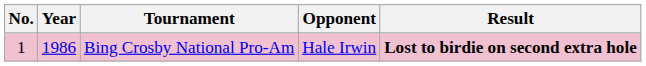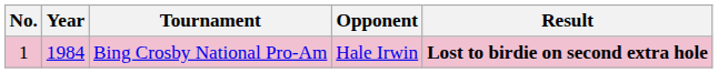 <table class="wikitable" style="font-size:95%;">
 <tr>
 <th>No.</th>
 <th>Year</th>
 <th>Tournament</th>
 <th>Opponent</th>
 <th>Result</th>
 </tr>
 <tr style="background:#F2C1D1;">
 <td align=center>1</td>
-<td><a href='#'>1986</a></td>
+<td><a href='#'>1984</a></td>
 <td><a href='#'>Bing Crosby National Pro-Am</a></td>
 <td> <a href='#'>Hale Irwin</a></td>
 <td><strong>Lost to birdie on second extra hole</strong></td>
 </tr>
 </table>
